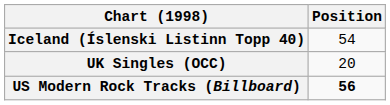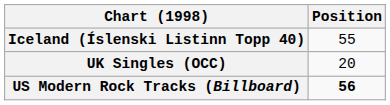 <table class="wikitable sortable plainrowheaders" style="text-align:center">
 <tr>
 <th scope="col">Chart (1998)</th>
 <th scope="col">Position</th>
 </tr>
 <tr>
 <th scope="row">Iceland (Íslenski Listinn Topp 40)</th>
-<td>54</td>
+<td>55</td>
 </tr>
 <tr>
 <th scope="row">UK Singles (OCC)</th>
 <td>20</td>
 </tr>
 <tr>
 <th scope="row">US Modern Rock Tracks (<em>Billboard</em>)</th>
 <td><strong>56</strong></td>
 </tr>
 </table>
